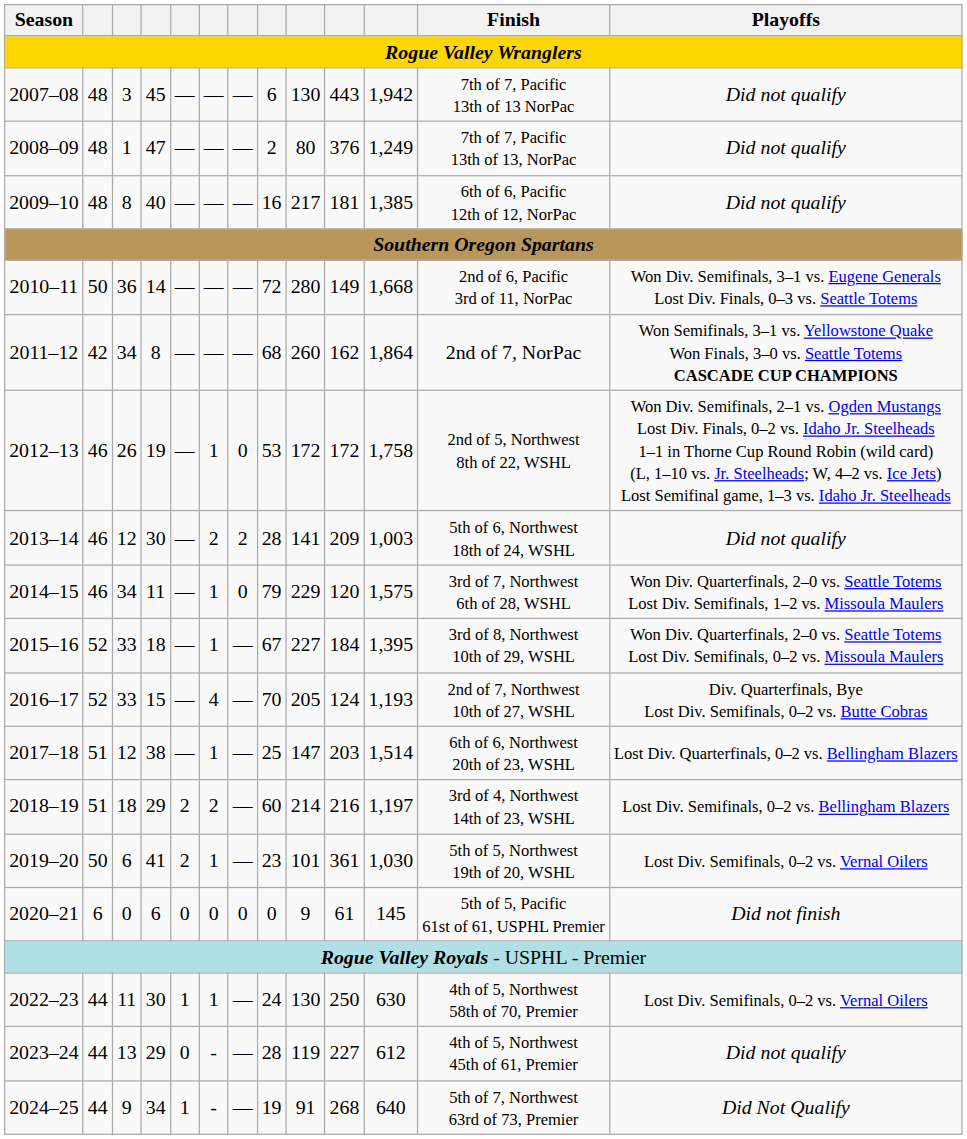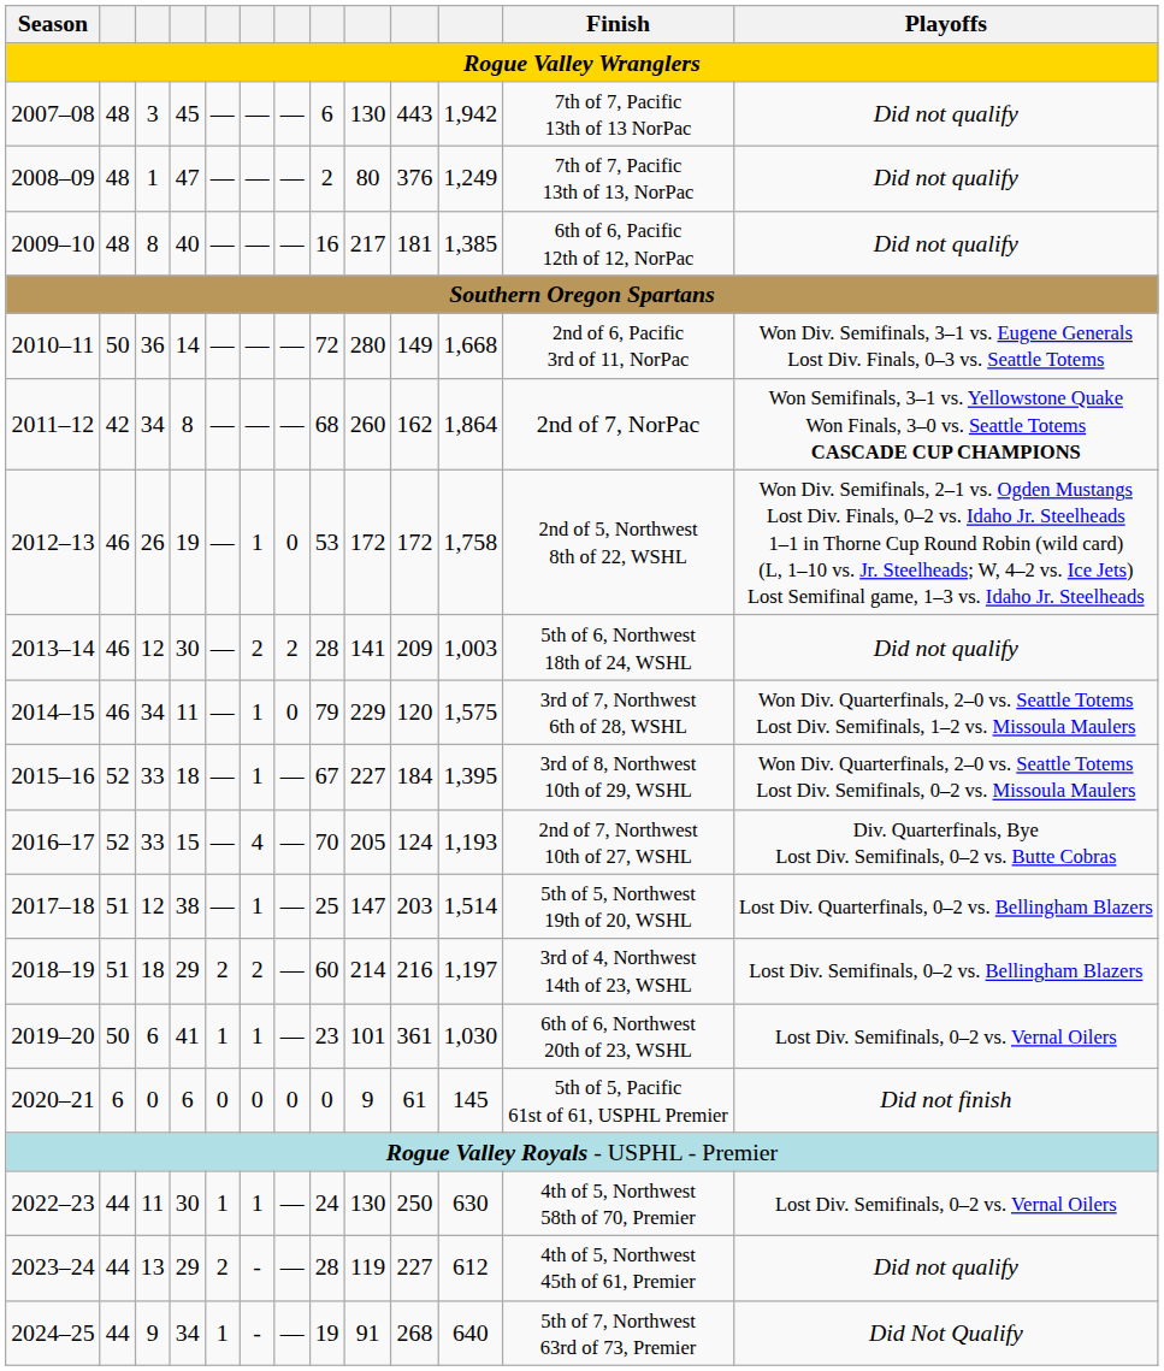 <table class="wikitable" style="text-align:center">
 <tr>
 <th>Season</th>
 <th></th>
 <th></th>
 <th></th>
 <th></th>
 <th></th>
 <th></th>
 <th></th>
 <th></th>
 <th></th>
 <th></th>
 <th>Finish</th>
 <th>Playoffs</th>
 </tr>
 <tr bgcolor=gold>
 <td colspan="13"><strong><em>Rogue Valley Wranglers</em></strong></td>
 </tr>
 <tr>
 <td>2007–08</td>
 <td>48</td>
 <td>3</td>
 <td>45</td>
 <td>—</td>
 <td>—</td>
 <td>—</td>
 <td>6</td>
 <td>130</td>
 <td>443</td>
 <td>1,942</td>
 <td><small>7th of 7, Pacific<br>13th of 13 NorPac</small></td>
 <td><em>Did not qualify</em></td>
 </tr>
 <tr>
 <td>2008–09</td>
 <td>48</td>
 <td>1</td>
 <td>47</td>
 <td>—</td>
 <td>—</td>
 <td>—</td>
 <td>2</td>
 <td>80</td>
 <td>376</td>
 <td>1,249</td>
 <td><small>7th of 7, Pacific<br>13th of 13, NorPac</small></td>
 <td><em>Did not qualify</em></td>
 </tr>
 <tr>
 <td>2009–10</td>
 <td>48</td>
 <td>8</td>
 <td>40</td>
 <td>—</td>
 <td>—</td>
 <td>—</td>
 <td>16</td>
 <td>217</td>
 <td>181</td>
 <td>1,385</td>
 <td><small>6th of 6, Pacific<br>12th of 12, NorPac</small></td>
 <td><em>Did not qualify</em></td>
 </tr>
 <tr bgcolor=#B9975B>
 <td colspan="13"><strong><em>Southern Oregon Spartans</em></strong></td>
 </tr>
 <tr>
 <td>2010–11</td>
 <td>50</td>
 <td>36</td>
 <td>14</td>
 <td>—</td>
 <td>—</td>
 <td>—</td>
 <td>72</td>
 <td>280</td>
 <td>149</td>
 <td>1,668</td>
 <td><small>2nd of 6, Pacific<br>3rd of 11, NorPac</small></td>
 <td><small>Won Div. Semifinals, 3–1 vs. <a href='#'>Eugene Generals</a><br>Lost Div. Finals, 0–3 vs. <a href='#'>Seattle Totems</a></small></td>
 </tr>
 <tr>
 <td>2011–12</td>
 <td>42</td>
 <td>34</td>
 <td>8</td>
 <td>—</td>
 <td>—</td>
 <td>—</td>
 <td>68</td>
 <td>260</td>
 <td>162</td>
 <td>1,864</td>
 <td>2nd of 7, NorPac</td>
 <td><small>Won Semifinals, 3–1 vs. <a href='#'>Yellowstone Quake</a><br>Won Finals, 3–0 vs. <a href='#'>Seattle Totems</a><br><strong>CASCADE CUP CHAMPIONS</strong></small></td>
 </tr>
 <tr>
 <td>2012–13</td>
 <td>46</td>
 <td>26</td>
 <td>19</td>
 <td>—</td>
 <td>1</td>
 <td>0</td>
 <td>53</td>
 <td>172</td>
 <td>172</td>
 <td>1,758</td>
 <td><small>2nd of 5, Northwest<br>8th of 22, WSHL</small></td>
 <td><small>Won Div. Semifinals, 2–1 vs. <a href='#'>Ogden Mustangs</a><br>Lost Div. Finals, 0–2 vs. <a href='#'>Idaho Jr. Steelheads</a><br>1–1 in Thorne Cup Round Robin (wild card)<br>(L, 1–10 vs. <a href='#'>Jr. Steelheads</a>; W, 4–2 vs. <a href='#'>Ice Jets</a>)<br>Lost Semifinal game, 1–3 vs. <a href='#'>Idaho Jr. Steelheads</a></small></td>
 </tr>
 <tr>
 <td>2013–14</td>
 <td>46</td>
 <td>12</td>
 <td>30</td>
 <td>—</td>
 <td>2</td>
 <td>2</td>
 <td>28</td>
 <td>141</td>
 <td>209</td>
 <td>1,003</td>
 <td><small>5th of 6, Northwest<br>18th of 24, WSHL</small></td>
 <td><em>Did not qualify</em></td>
 </tr>
 <tr>
 <td>2014–15</td>
 <td>46</td>
 <td>34</td>
 <td>11</td>
 <td>—</td>
 <td>1</td>
 <td>0</td>
 <td>79</td>
 <td>229</td>
 <td>120</td>
 <td>1,575</td>
 <td><small>3rd of 7, Northwest<br>6th of 28, WSHL</small></td>
 <td><small>Won Div. Quarterfinals, 2–0 vs. <a href='#'>Seattle Totems</a><br>Lost Div. Semifinals, 1–2 vs. <a href='#'>Missoula Maulers</a></small></td>
 </tr>
 <tr>
 <td>2015–16</td>
 <td>52</td>
 <td>33</td>
 <td>18</td>
 <td>—</td>
 <td>1</td>
 <td>—</td>
 <td>67</td>
 <td>227</td>
 <td>184</td>
 <td>1,395</td>
 <td><small>3rd of 8, Northwest<br>10th of 29, WSHL</small></td>
 <td><small>Won Div. Quarterfinals, 2–0 vs. <a href='#'>Seattle Totems</a><br>Lost Div. Semifinals, 0–2 vs. <a href='#'>Missoula Maulers</a></small></td>
 </tr>
 <tr>
 <td>2016–17</td>
 <td>52</td>
 <td>33</td>
 <td>15</td>
 <td>—</td>
 <td>4</td>
 <td>—</td>
 <td>70</td>
 <td>205</td>
 <td>124</td>
 <td>1,193</td>
 <td><small>2nd of 7, Northwest<br>10th of 27, WSHL</small></td>
 <td><small>Div. Quarterfinals, Bye<br>Lost Div. Semifinals, 0–2 vs. <a href='#'>Butte Cobras</a></small></td>
 </tr>
 <tr>
 <td>2017–18</td>
 <td>51</td>
 <td>12</td>
 <td>38</td>
 <td>—</td>
 <td>1</td>
 <td>—</td>
 <td>25</td>
 <td>147</td>
 <td>203</td>
 <td>1,514</td>
-<td><small>6th of 6, Northwest<br>20th of 23, WSHL</small></td>
+<td><small>5th of 5, Northwest<br>19th of 20, WSHL</small></td>
 <td><small>Lost Div. Quarterfinals, 0–2 vs. <a href='#'>Bellingham Blazers</a></small></td>
 </tr>
 <tr>
 <td>2018–19</td>
 <td>51</td>
 <td>18</td>
 <td>29</td>
 <td>2</td>
 <td>2</td>
 <td>—</td>
 <td>60</td>
 <td>214</td>
 <td>216</td>
 <td>1,197</td>
 <td><small>3rd of 4, Northwest<br>14th of 23, WSHL</small></td>
 <td><small>Lost Div. Semifinals, 0–2 vs. <a href='#'>Bellingham Blazers</a></small></td>
 </tr>
 <tr>
 <td>2019–20</td>
 <td>50</td>
 <td>6</td>
 <td>41</td>
-<td>2</td>
+<td>1</td>
 <td>1</td>
 <td>—</td>
 <td>23</td>
 <td>101</td>
 <td>361</td>
 <td>1,030</td>
-<td><small>5th of 5, Northwest<br>19th of 20, WSHL</small></td>
+<td><small>6th of 6, Northwest<br>20th of 23, WSHL</small></td>
 <td><small>Lost Div. Semifinals, 0–2 vs. <a href='#'>Vernal Oilers</a></small></td>
 </tr>
 <tr>
 <td>2020–21</td>
 <td>6</td>
 <td>0</td>
 <td>6</td>
 <td>0</td>
 <td>0</td>
 <td>0</td>
 <td>0</td>
 <td>9</td>
 <td>61</td>
 <td>145</td>
 <td><small>5th of 5, Pacific<br>61st of 61, USPHL Premier</small></td>
 <td><em>Did not finish</em></td>
 </tr>
 <tr bgcolor=Powderblue>
 <td colspan="13"><strong><em>Rogue Valley Royals</em></strong> - USPHL - Premier</td>
 </tr>
 <tr>
 <td>2022–23</td>
 <td>44</td>
 <td>11</td>
 <td>30</td>
 <td>1</td>
 <td>1</td>
 <td>—</td>
 <td>24</td>
 <td>130</td>
 <td>250</td>
 <td>630</td>
 <td><small>4th of 5, Northwest<br>58th of 70, Premier</small></td>
 <td><small>Lost Div. Semifinals, 0–2 vs. <a href='#'>Vernal Oilers</a></small></td>
 </tr>
 <tr>
 <td>2023–24</td>
 <td>44</td>
 <td>13</td>
 <td>29</td>
-<td>0</td>
+<td>2</td>
 <td>-</td>
 <td>—</td>
 <td>28</td>
 <td>119</td>
 <td>227</td>
 <td>612</td>
 <td><small>4th of 5, Northwest<br>45th of 61, Premier</small></td>
 <td><em>Did not qualify</em></td>
 </tr>
 <tr>
 <td>2024–25</td>
 <td>44</td>
 <td>9</td>
 <td>34</td>
 <td>1</td>
 <td>-</td>
 <td>—</td>
 <td>19</td>
 <td>91</td>
 <td>268</td>
 <td>640</td>
 <td><small>5th of 7, Northwest<br>63rd of 73, Premier</small></td>
 <td><em>Did Not Qualify</em></td>
 </tr>
 </table>
